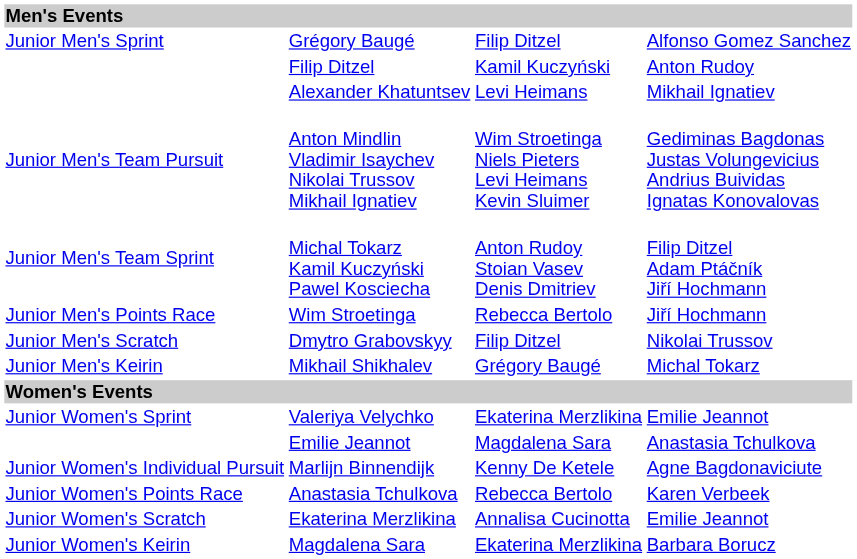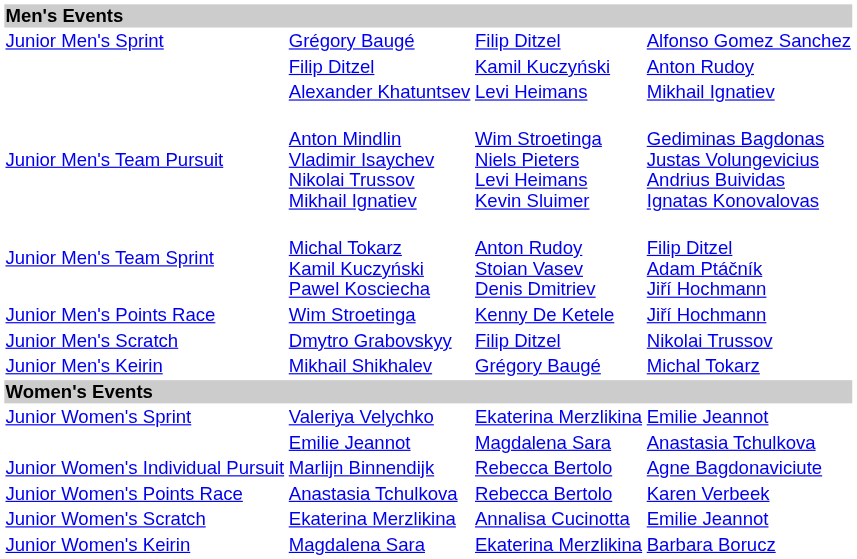 <table>
 <tr bgcolor="#cccccc">
 <td colspan=7><strong>Men's Events</strong></td>
 </tr>
 <tr>
 <td><a href='#'>Junior Men's Sprint</a></td>
 <td> <a href='#'>Grégory Baugé</a></td>
 <td> <a href='#'>Filip Ditzel</a></td>
 <td> <a href='#'>Alfonso Gomez Sanchez</a></td>
 </tr>
 <tr>
 <td></td>
 <td> <a href='#'>Filip Ditzel</a></td>
 <td> <a href='#'>Kamil Kuczyński</a></td>
 <td> <a href='#'>Anton Rudoy</a></td>
 </tr>
 <tr>
 <td></td>
 <td> <a href='#'>Alexander Khatuntsev</a></td>
 <td> <a href='#'>Levi Heimans</a></td>
 <td> <a href='#'>Mikhail Ignatiev</a></td>
 </tr>
 <tr>
 <td><a href='#'>Junior Men's Team Pursuit</a></td>
 <td> <br><a href='#'>Anton Mindlin</a><br><a href='#'>Vladimir Isaychev</a><br><a href='#'>Nikolai Trussov</a><br> <a href='#'>Mikhail Ignatiev</a></td>
 <td> <br><a href='#'>Wim Stroetinga</a><br><a href='#'>Niels Pieters</a> <br><a href='#'>Levi Heimans</a> <br><a href='#'>Kevin Sluimer</a></td>
 <td><br> <a href='#'>Gediminas Bagdonas</a> <br><a href='#'>Justas Volungevicius</a><br><a href='#'>Andrius Buividas</a><br><a href='#'>Ignatas Konovalovas</a></td>
 </tr>
 <tr>
 <td><a href='#'>Junior Men's Team Sprint</a></td>
 <td> <br><a href='#'>Michal Tokarz</a><br> <a href='#'>Kamil Kuczyński</a> <br><a href='#'>Pawel Kosciecha</a></td>
 <td> <br><a href='#'>Anton Rudoy</a><br><a href='#'>Stoian Vasev</a><br><a href='#'>Denis Dmitriev</a></td>
 <td><br> <a href='#'>Filip Ditzel</a><br><a href='#'>Adam Ptáčník</a><br><a href='#'>Jiří Hochmann</a></td>
 </tr>
 <tr>
 <td><a href='#'>Junior Men's Points Race</a></td>
 <td> <a href='#'>Wim Stroetinga</a></td>
-<td> <a href='#'>Rebecca Bertolo</a></td>
+<td> <a href='#'>Kenny De Ketele</a></td>
 <td> <a href='#'>Jiří Hochmann</a></td>
 </tr>
 <tr>
 <td><a href='#'>Junior Men's Scratch</a></td>
 <td> <a href='#'>Dmytro Grabovskyy</a></td>
 <td> <a href='#'>Filip Ditzel</a></td>
 <td> <a href='#'>Nikolai Trussov</a></td>
 </tr>
 <tr>
 <td><a href='#'>Junior Men's Keirin</a></td>
 <td> <a href='#'>Mikhail Shikhalev</a></td>
 <td> <a href='#'>Grégory Baugé</a></td>
 <td> <a href='#'>Michal Tokarz</a></td>
 </tr>
 <tr bgcolor="#cccccc">
 <td colspan=7><strong>Women's Events</strong></td>
 </tr>
 <tr>
 <td><a href='#'>Junior Women's Sprint</a></td>
 <td> <a href='#'>Valeriya Velychko</a></td>
 <td> <a href='#'>Ekaterina Merzlikina</a></td>
 <td> <a href='#'>Emilie Jeannot</a></td>
 </tr>
 <tr>
 <td></td>
 <td> <a href='#'>Emilie Jeannot</a></td>
 <td> <a href='#'>Magdalena Sara</a></td>
 <td> <a href='#'>Anastasia Tchulkova</a></td>
 </tr>
 <tr>
 <td><a href='#'>Junior Women's Individual Pursuit</a></td>
 <td> <a href='#'>Marlijn Binnendijk</a></td>
-<td> <a href='#'>Kenny De Ketele</a></td>
+<td> <a href='#'>Rebecca Bertolo</a></td>
 <td> <a href='#'>Agne Bagdonaviciute</a></td>
 </tr>
 <tr>
 <td><a href='#'>Junior Women's Points Race</a></td>
 <td> <a href='#'>Anastasia Tchulkova</a></td>
 <td> <a href='#'>Rebecca Bertolo</a></td>
 <td> <a href='#'>Karen Verbeek</a></td>
 </tr>
 <tr>
 <td><a href='#'>Junior Women's Scratch</a></td>
 <td> <a href='#'>Ekaterina Merzlikina</a></td>
 <td> <a href='#'>Annalisa Cucinotta</a></td>
 <td> <a href='#'>Emilie Jeannot</a></td>
 </tr>
 <tr>
 <td><a href='#'>Junior Women's Keirin</a></td>
 <td> <a href='#'>Magdalena Sara</a></td>
 <td> <a href='#'>Ekaterina Merzlikina</a></td>
 <td> <a href='#'>Barbara Borucz</a></td>
 </tr>
 </table>
